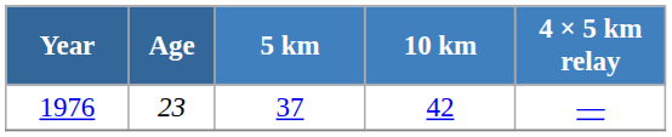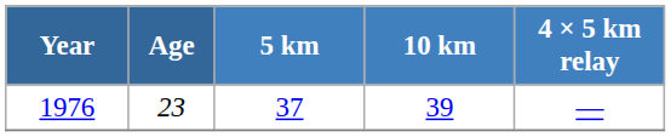 <table class="wikitable" style="font-size:95%; text-align:center; border:grey solid 1px; border-collapse:collapse; background:#ffffff;">
 <tr>
 <th style="background-color:#369; color:white; width:60px;"> Year </th>
 <th style="background-color:#369; color:white; width:40px;"> Age </th>
 <th style="background-color:#4180be; color:white; width:75px;"> 5 km </th>
 <th style="background-color:#4180be; color:white; width:75px;"> 10 km </th>
 <th style="background-color:#4180be; color:white; width:75px;"> 4 × 5 km <br> relay </th>
 </tr>
 <tr>
 <td><a href='#'>1976</a></td>
 <td><em>23</em></td>
 <td><a href='#'>37</a></td>
-<td><a href='#'>42</a></td>
+<td><a href='#'>39</a></td>
 <td><a href='#'>—</a></td>
 </tr>
 <tr>
 </tr>
 </table>
